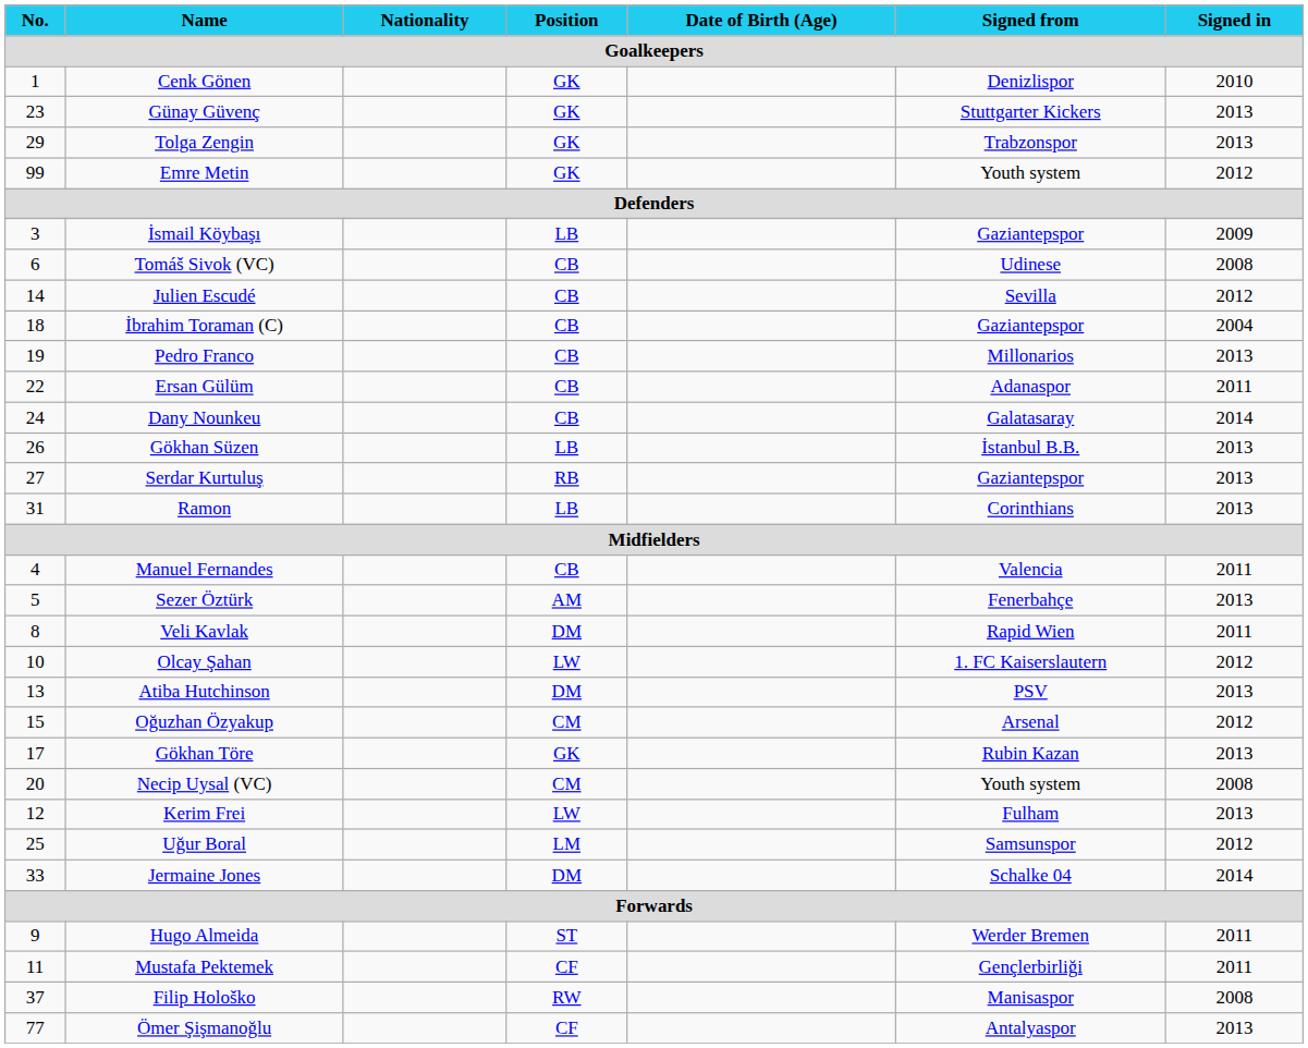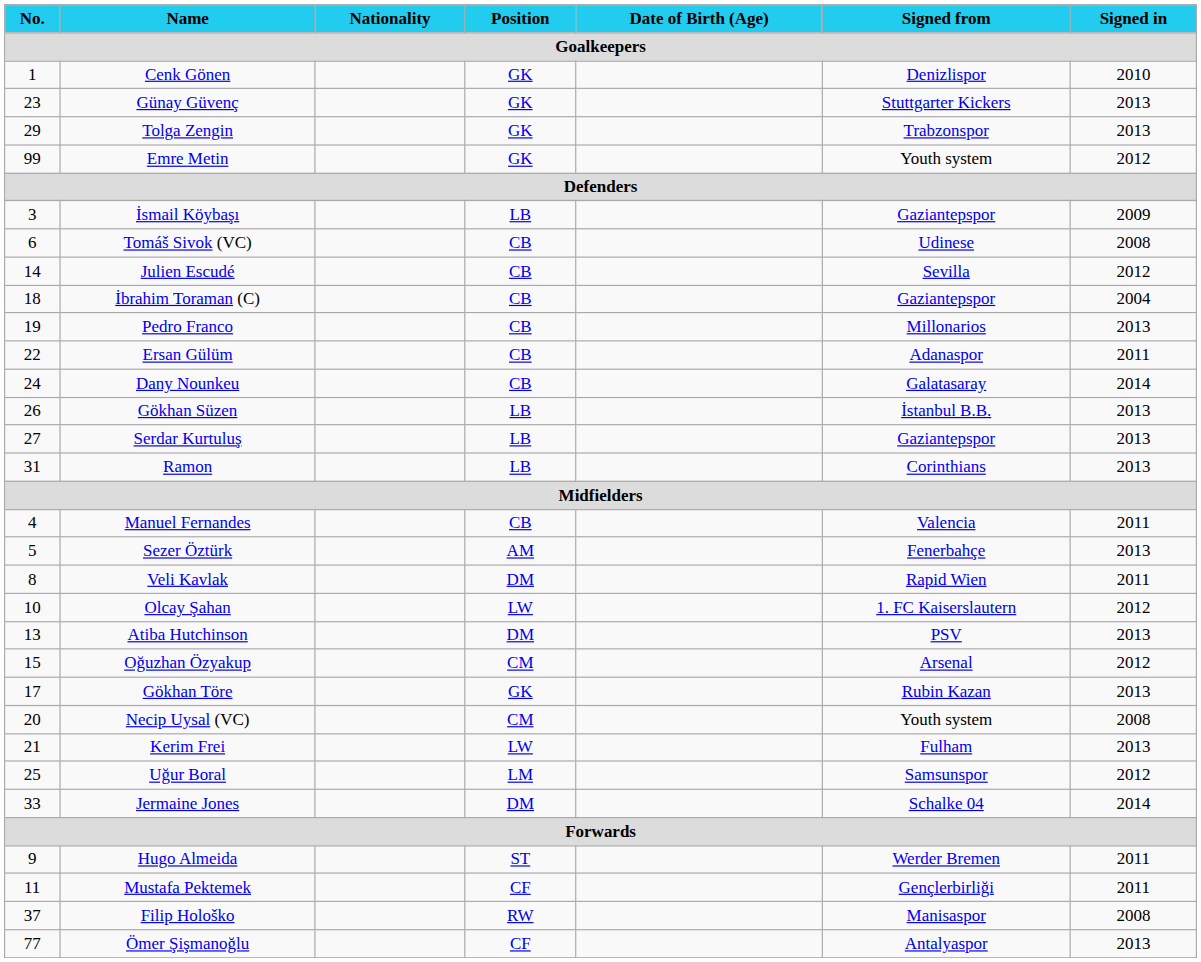 <table class="wikitable" style="text-align: center; font-size:90%" width=80%>
 <tr>
 <th style="background: #22CCEE; color:black" align=right>No.</th>
 <th style="background: #22CCEE; color:black" align=right>Name</th>
 <th style="background: #22CCEE; color:black" align=right>Nationality</th>
 <th style="background: #22CCEE; color:black" align=right>Position</th>
 <th style="background: #22CCEE; color:black" align=right>Date of Birth (Age)</th>
 <th style="background: #22CCEE; color:black" align=right>Signed from</th>
 <th style="background: #22CCEE; color:black" align=right>Signed in</th>
 </tr>
 <tr>
 <th colspan=7 style="background: #DCDCDC" align=right>Goalkeepers</th>
 </tr>
 <tr>
 <td>1</td>
 <td><a href='#'>Cenk Gönen</a></td>
 <td></td>
 <td><a href='#'>GK</a></td>
 <td></td>
 <td><a href='#'>Denizlispor</a></td>
 <td>2010</td>
 </tr>
 <tr>
 <td>23</td>
 <td><a href='#'>Günay Güvenç</a></td>
 <td></td>
 <td><a href='#'>GK</a></td>
 <td></td>
 <td> <a href='#'>Stuttgarter Kickers</a></td>
 <td>2013</td>
 </tr>
 <tr>
 <td>29</td>
 <td><a href='#'>Tolga Zengin</a></td>
 <td></td>
 <td><a href='#'>GK</a></td>
 <td></td>
 <td><a href='#'>Trabzonspor</a></td>
 <td>2013</td>
 </tr>
 <tr>
 <td>99</td>
 <td><a href='#'>Emre Metin</a></td>
 <td></td>
 <td><a href='#'>GK</a></td>
 <td></td>
 <td>Youth system</td>
 <td>2012</td>
 </tr>
 <tr>
 <th colspan=7 style="background: #DCDCDC" align=right>Defenders</th>
 </tr>
 <tr>
 </tr>
 <tr>
 <td>3</td>
 <td><a href='#'>İsmail Köybaşı</a></td>
 <td></td>
 <td><a href='#'>LB</a></td>
 <td></td>
 <td><a href='#'>Gaziantepspor</a></td>
 <td>2009</td>
 </tr>
 <tr>
 <td>6</td>
 <td><a href='#'>Tomáš Sivok</a> (VC)</td>
 <td></td>
 <td><a href='#'>CB</a></td>
 <td></td>
 <td> <a href='#'>Udinese</a></td>
 <td>2008</td>
 </tr>
 <tr>
 <td>14</td>
 <td><a href='#'>Julien Escudé</a></td>
 <td></td>
 <td><a href='#'>CB</a></td>
 <td></td>
 <td> <a href='#'>Sevilla</a></td>
 <td>2012</td>
 </tr>
 <tr>
 <td>18</td>
 <td><a href='#'>İbrahim Toraman</a> (C)</td>
 <td></td>
 <td><a href='#'>CB</a></td>
 <td></td>
 <td><a href='#'>Gaziantepspor</a></td>
 <td>2004</td>
 </tr>
 <tr>
 <td>19</td>
 <td><a href='#'>Pedro Franco</a></td>
 <td></td>
 <td><a href='#'>CB</a></td>
 <td></td>
 <td> <a href='#'>Millonarios</a></td>
 <td>2013</td>
 </tr>
 <tr>
 <td>22</td>
 <td><a href='#'>Ersan Gülüm</a></td>
 <td></td>
 <td><a href='#'>CB</a></td>
 <td></td>
 <td><a href='#'>Adanaspor</a></td>
 <td>2011</td>
 </tr>
 <tr>
 <td>24</td>
 <td><a href='#'>Dany Nounkeu</a></td>
 <td></td>
 <td><a href='#'>CB</a></td>
 <td></td>
 <td><a href='#'>Galatasaray</a></td>
 <td>2014</td>
 </tr>
 <tr>
 <td>26</td>
 <td><a href='#'>Gökhan Süzen</a></td>
 <td></td>
 <td><a href='#'>LB</a></td>
 <td></td>
 <td><a href='#'>İstanbul B.B.</a></td>
 <td>2013</td>
 </tr>
 <tr>
 <td>27</td>
 <td><a href='#'>Serdar Kurtuluş</a></td>
 <td></td>
-<td><a href='#'>RB</a></td>
+<td><a href='#'>LB</a></td>
 <td></td>
 <td><a href='#'>Gaziantepspor</a></td>
 <td>2013</td>
 </tr>
 <tr>
 <td>31</td>
 <td><a href='#'>Ramon</a></td>
 <td></td>
 <td><a href='#'>LB</a></td>
 <td></td>
 <td> <a href='#'>Corinthians</a></td>
 <td>2013</td>
 </tr>
 <tr>
 <th colspan=7 style="background: #DCDCDC" align=right>Midfielders</th>
 </tr>
 <tr>
 <td>4</td>
 <td><a href='#'>Manuel Fernandes</a></td>
 <td></td>
 <td><a href='#'>CB</a></td>
 <td></td>
 <td> <a href='#'>Valencia</a></td>
 <td>2011</td>
 </tr>
 <tr>
 <td>5</td>
 <td><a href='#'>Sezer Öztürk</a></td>
 <td></td>
 <td><a href='#'>AM</a></td>
 <td></td>
 <td><a href='#'>Fenerbahçe</a></td>
 <td>2013</td>
 </tr>
 <tr>
 <td>8</td>
 <td><a href='#'>Veli Kavlak</a></td>
 <td></td>
 <td><a href='#'>DM</a></td>
 <td></td>
 <td> <a href='#'>Rapid Wien</a></td>
 <td>2011</td>
 </tr>
 <tr>
 <td>10</td>
 <td><a href='#'>Olcay Şahan</a></td>
 <td></td>
 <td><a href='#'>LW</a></td>
 <td></td>
 <td> <a href='#'>1. FC Kaiserslautern</a></td>
 <td>2012</td>
 </tr>
 <tr>
 <td>13</td>
 <td><a href='#'>Atiba Hutchinson</a></td>
 <td></td>
 <td><a href='#'>DM</a></td>
 <td></td>
 <td> <a href='#'>PSV</a></td>
 <td>2013</td>
 </tr>
 <tr>
 <td>15</td>
 <td><a href='#'>Oğuzhan Özyakup</a></td>
 <td></td>
 <td><a href='#'>CM</a></td>
 <td></td>
 <td> <a href='#'>Arsenal</a></td>
 <td>2012</td>
 </tr>
 <tr>
 <td>17</td>
 <td><a href='#'>Gökhan Töre</a></td>
 <td></td>
 <td><a href='#'>GK</a></td>
 <td></td>
 <td> <a href='#'>Rubin Kazan</a></td>
 <td>2013</td>
 </tr>
 <tr>
 <td>20</td>
 <td><a href='#'>Necip Uysal</a> (VC)</td>
 <td></td>
 <td><a href='#'>CM</a></td>
 <td></td>
 <td>Youth system</td>
 <td>2008</td>
 </tr>
 <tr>
-<td>12</td>
+<td>21</td>
 <td><a href='#'>Kerim Frei</a></td>
 <td></td>
 <td><a href='#'>LW</a></td>
 <td></td>
 <td> <a href='#'>Fulham</a></td>
 <td>2013</td>
 </tr>
 <tr>
 <td>25</td>
 <td><a href='#'>Uğur Boral</a></td>
 <td></td>
 <td><a href='#'>LM</a></td>
 <td></td>
 <td><a href='#'>Samsunspor</a></td>
 <td>2012</td>
 </tr>
 <tr>
 <td>33</td>
 <td><a href='#'>Jermaine Jones</a></td>
 <td></td>
 <td><a href='#'>DM</a></td>
 <td></td>
 <td> <a href='#'>Schalke 04</a></td>
 <td>2014<br></td>
 </tr>
 <tr>
 <th colspan=7 style="background: #DCDCDC" align=right>Forwards</th>
 </tr>
 <tr>
 <td>9</td>
 <td><a href='#'>Hugo Almeida</a></td>
 <td></td>
 <td><a href='#'>ST</a></td>
 <td></td>
 <td> <a href='#'>Werder Bremen</a></td>
 <td>2011</td>
 </tr>
 <tr>
 <td>11</td>
 <td><a href='#'>Mustafa Pektemek</a></td>
 <td></td>
 <td><a href='#'>CF</a></td>
 <td></td>
 <td><a href='#'>Gençlerbirliği</a></td>
 <td>2011<br></td>
 </tr>
 <tr>
 <td>37</td>
 <td><a href='#'>Filip Hološko</a></td>
 <td></td>
 <td><a href='#'>RW</a></td>
 <td></td>
 <td><a href='#'>Manisaspor</a></td>
 <td>2008</td>
 </tr>
 <tr>
 <td>77</td>
 <td><a href='#'>Ömer Şişmanoğlu</a></td>
 <td></td>
 <td><a href='#'>CF</a></td>
 <td></td>
 <td><a href='#'>Antalyaspor</a></td>
 <td>2013</td>
 </tr>
 <tr>
 </tr>
 </table>
